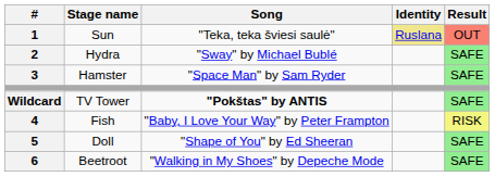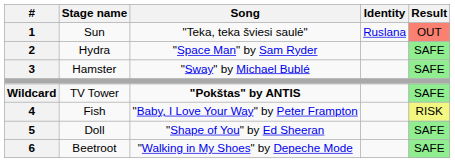 <table class="wikitable plainrowheaders" style="text-align: center;">
 <tr>
 <th>#</th>
 <th>Stage name</th>
 <th>Song</th>
 <th>Identity</th>
 <th>Result</th>
 </tr>
 <tr>
 <th>1</th>
 <td>Sun</td>
 <td>"Teka, teka šviesi saulė"</td>
-<td style="background: khaki;"><a href='#'>Ruslana</a></td>
+<td><a href='#'>Ruslana</a></td>
 <td bgcolor="salmon">OUT</td>
 </tr>
 <tr>
 <th>2</th>
 <td>Hydra</td>
-<td>"<a href='#'>Sway</a>" by <a href='#'>Michael Bublé</a></td>
+<td>"<a href='#'>Space Man</a>" by <a href='#'>Sam Ryder</a></td>
 <td></td>
 <td bgcolor="lightgreen">SAFE</td>
 </tr>
 <tr>
 <th>3</th>
 <td>Hamster</td>
-<td>"<a href='#'>Space Man</a>" by <a href='#'>Sam Ryder</a></td>
+<td>"<a href='#'>Sway</a>" by <a href='#'>Michael Bublé</a></td>
 <td></td>
 <td bgcolor="lightgreen">SAFE</td>
 </tr>
 <tr>
 <td colspan="5" style="background:darkgray"></td>
 </tr>
 <tr>
 <th>Wildcard</th>
 <td>TV Tower</td>
 <td><strong>"Pokštas" by ANTIS</strong></td>
 <td></td>
 <td bgcolor="lightgreen">SAFE</td>
 </tr>
 <tr>
 <th>4</th>
 <td>Fish</td>
 <td>"<a href='#'>Baby, I Love Your Way</a>" by <a href='#'>Peter Frampton</a></td>
 <td></td>
 <td bgcolor="#F3F781">RISK</td>
 </tr>
 <tr>
 <th>5</th>
 <td>Doll</td>
 <td>"<a href='#'>Shape of You</a>" by <a href='#'>Ed Sheeran</a></td>
 <td></td>
 <td bgcolor="lightgreen">SAFE</td>
 </tr>
 <tr>
 <th>6</th>
 <td>Beetroot</td>
 <td>"<a href='#'>Walking in My Shoes</a>" by <a href='#'>Depeche Mode</a></td>
 <td></td>
 <td bgcolor="lightgreen">SAFE</td>
 </tr>
 </table>
